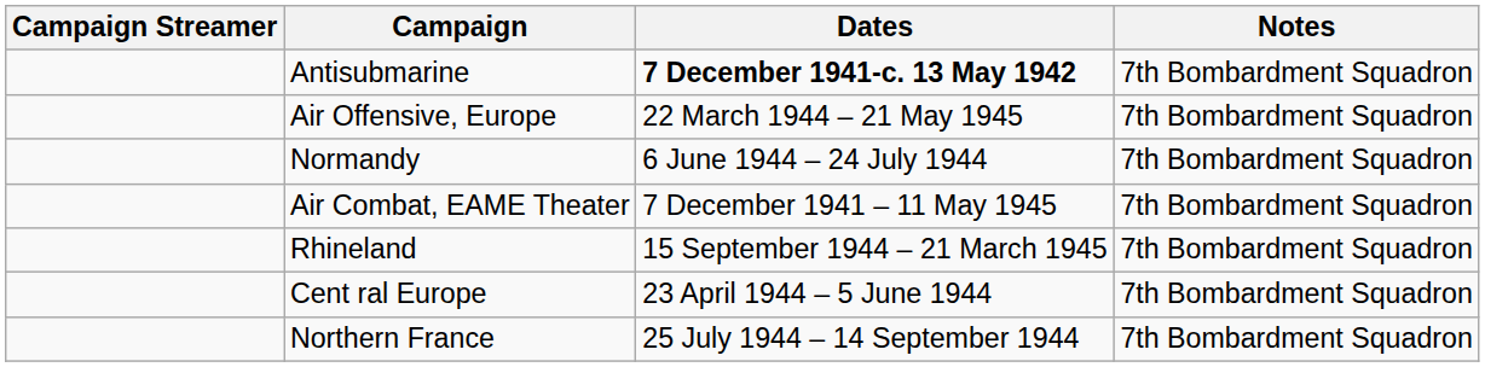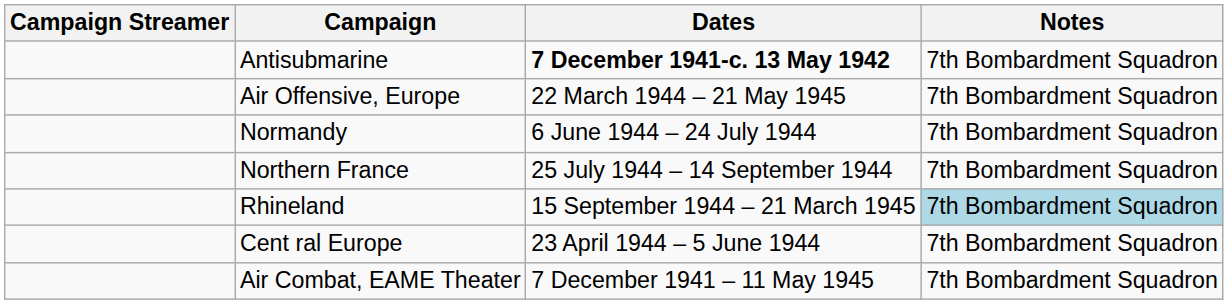 <table class="wikitable">
 <tr>
 <th>Campaign Streamer</th>
 <th>Campaign</th>
 <th>Dates</th>
 <th>Notes</th>
 </tr>
 <tr>
 <td></td>
 <td>Antisubmarine</td>
 <td><strong>7 December 1941-c. 13 May 1942</strong></td>
 <td>7th Bombardment Squadron</td>
 </tr>
 <tr>
 <td></td>
 <td>Air Offensive, Europe</td>
 <td>22 March 1944 – 21 May 1945</td>
 <td>7th Bombardment Squadron</td>
 </tr>
 <tr>
 <td></td>
 <td>Normandy</td>
 <td>6 June 1944 – 24 July 1944</td>
 <td>7th Bombardment Squadron</td>
 </tr>
 <tr>
 <td></td>
-<td>Air Combat, EAME Theater</td>
-<td>7 December 1941 – 11 May 1945</td>
+<td>Northern France</td>
+<td>25 July 1944 – 14 September 1944</td>
 <td>7th Bombardment Squadron</td>
 </tr>
 <tr>
 <td></td>
 <td>Rhineland</td>
 <td>15 September 1944 – 21 March 1945</td>
-<td>7th Bombardment Squadron</td>
+<td style="background: lightblue;">7th Bombardment Squadron</td>
 </tr>
 <tr>
 <td></td>
 <td>Cent ral Europe</td>
 <td>23 April 1944 – 5 June 1944</td>
 <td>7th Bombardment Squadron</td>
 </tr>
 <tr>
 <td></td>
-<td>Northern France</td>
-<td>25 July 1944 – 14 September 1944</td>
+<td>Air Combat, EAME Theater</td>
+<td>7 December 1941 – 11 May 1945</td>
 <td>7th Bombardment Squadron</td>
 </tr>
 </table>
